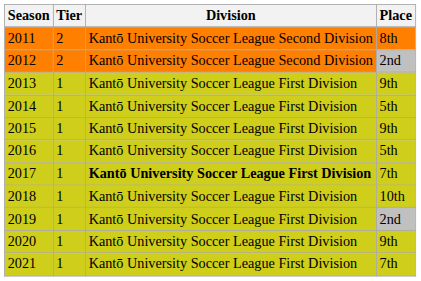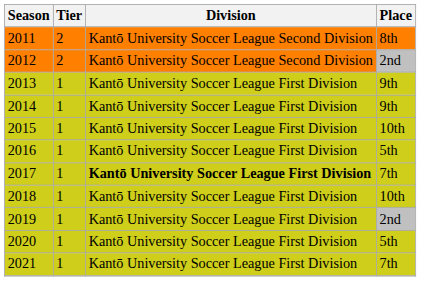 <table class="wikitable">
 <tr style="background:#f0f6fa;">
 <th>Season</th>
 <th>Tier</th>
 <th>Division</th>
 <th>Place</th>
 </tr>
 <tr>
 <td style="background:#FF7F00;">2011</td>
 <td style="background:#FF7F00;">2</td>
 <td style="background:#FF7F00;">Kantō University Soccer League Second Division</td>
 <td style="background:#FF7F00;">8th</td>
 </tr>
 <tr>
 <td style="background:#FF7F00;">2012</td>
 <td style="background:#FF7F00;">2</td>
 <td style="background:#FF7F00;">Kantō University Soccer League Second Division</td>
 <td style="background:silver;">2nd</td>
 </tr>
 <tr>
 <td style="background:#CECE1B;">2013</td>
 <td style="background:#CECE1B;">1</td>
 <td style="background:#CECE1B;">Kantō University Soccer League First Division</td>
 <td style="background:#CECE1B;">9th</td>
 </tr>
 <tr>
 <td style="background:#CECE1B;">2014</td>
 <td style="background:#CECE1B;">1</td>
 <td style="background:#CECE1B;">Kantō University Soccer League First Division</td>
-<td style="background:#CECE1B;">5th</td>
+<td style="background:#CECE1B;">9th</td>
 </tr>
 <tr>
 <td style="background:#CECE1B;">2015</td>
 <td style="background:#CECE1B;">1</td>
 <td style="background:#CECE1B;">Kantō University Soccer League First Division</td>
-<td style="background:#CECE1B;">9th</td>
+<td style="background:#CECE1B;">10th</td>
 </tr>
 <tr>
 <td style="background:#CECE1B;">2016</td>
 <td style="background:#CECE1B;">1</td>
 <td style="background:#CECE1B;">Kantō University Soccer League First Division</td>
 <td style="background:#CECE1B;">5th</td>
 </tr>
 <tr>
 <td style="background:#CECE1B;">2017</td>
 <td style="background:#CECE1B;">1</td>
 <td style="background:#CECE1B;"><strong>Kantō University Soccer League First Division</strong></td>
 <td style="background:#CECE1B;">7th</td>
 </tr>
 <tr>
 <td style="background:#CECE1B;">2018</td>
 <td style="background:#CECE1B;">1</td>
 <td style="background:#CECE1B;">Kantō University Soccer League First Division</td>
 <td style="background:#CECE1B;">10th</td>
 </tr>
 <tr>
 <td style="background:#CECE1B;">2019</td>
 <td style="background:#CECE1B;">1</td>
 <td style="background:#CECE1B;">Kantō University Soccer League First Division</td>
 <td style="background:silver;">2nd</td>
 </tr>
 <tr>
 <td style="background:#CECE1B;">2020</td>
 <td style="background:#CECE1B;">1</td>
 <td style="background:#CECE1B;">Kantō University Soccer League First Division</td>
-<td style="background:#CECE1B;">9th</td>
+<td style="background:#CECE1B;">5th</td>
 </tr>
 <tr>
 <td style="background:#CECE1B;">2021</td>
 <td style="background:#CECE1B;">1</td>
 <td style="background:#CECE1B;">Kantō University Soccer League First Division</td>
 <td style="background:#CECE1B;">7th</td>
 </tr>
 <tr>
 </tr>
 </table>
